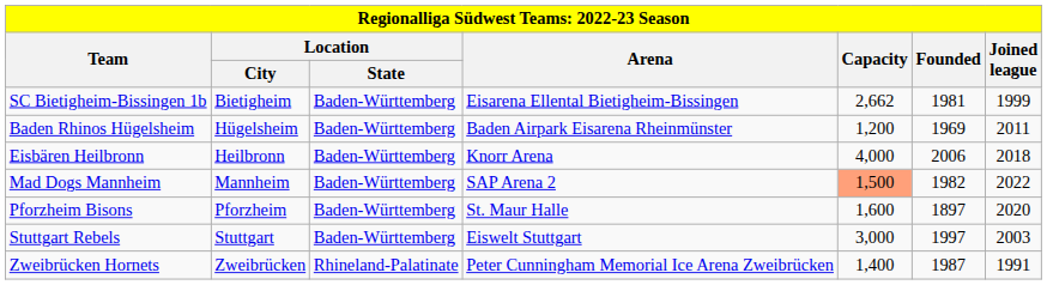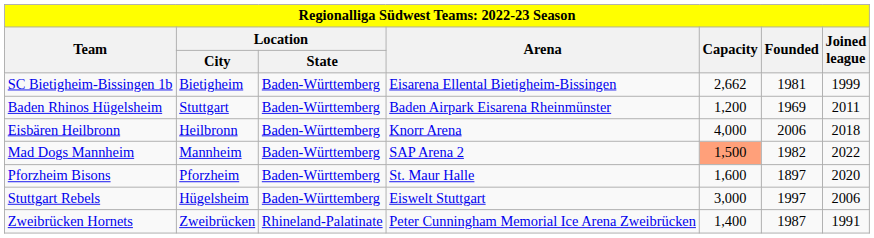 <table class="wikitable sortable">
 <tr>
 <th style="background:#ffff00;" colspan="7"><span>Regionalliga Südwest Teams: 2022-23 Season</span></th>
 </tr>
 <tr>
 <th rowspan=2>Team</th>
 <th colspan=2>Location</th>
 <th rowspan=2>Arena</th>
 <th rowspan=2>Capacity</th>
 <th rowspan=2>Founded</th>
 <th rowspan=2>Joined <br> league</th>
 </tr>
 <tr>
 <th>City</th>
 <th>State</th>
 </tr>
 <tr>
 <td><a href='#'>SC Bietigheim-Bissingen 1b</a></td>
 <td><a href='#'>Bietigheim</a></td>
 <td> <a href='#'>Baden-Württemberg</a></td>
 <td><a href='#'>Eisarena Ellental Bietigheim-Bissingen</a></td>
 <td align="center">2,662</td>
 <td align=center>1981</td>
 <td align=center>1999</td>
 </tr>
 <tr>
 <td><a href='#'>Baden Rhinos Hügelsheim</a></td>
-<td><a href='#'>Hügelsheim</a></td>
+<td><a href='#'>Stuttgart</a></td>
 <td> <a href='#'>Baden-Württemberg</a></td>
 <td><a href='#'>Baden Airpark Eisarena Rheinmünster</a></td>
 <td align="center">1,200</td>
 <td align=center>1969</td>
 <td align=center>2011</td>
 </tr>
 <tr>
 <td><a href='#'>Eisbären Heilbronn</a></td>
 <td><a href='#'>Heilbronn</a></td>
 <td> <a href='#'>Baden-Württemberg</a></td>
 <td><a href='#'>Knorr Arena</a></td>
 <td align="center">4,000</td>
 <td align=center>2006</td>
 <td align=center>2018</td>
 </tr>
 <tr>
 <td><a href='#'>Mad Dogs Mannheim</a></td>
 <td><a href='#'>Mannheim</a></td>
 <td> <a href='#'>Baden-Württemberg</a></td>
 <td><a href='#'>SAP Arena 2</a></td>
 <td align="center" style="background: lightsalmon;">1,500</td>
 <td align=center>1982</td>
 <td align=center>2022</td>
 </tr>
 <tr>
 <td><a href='#'>Pforzheim Bisons</a></td>
 <td><a href='#'>Pforzheim</a></td>
 <td> <a href='#'>Baden-Württemberg</a></td>
 <td><a href='#'>St. Maur Halle</a></td>
 <td align="center">1,600</td>
 <td align=center>1897</td>
 <td align=center>2020</td>
 </tr>
 <tr>
 <td><a href='#'>Stuttgart Rebels</a></td>
-<td><a href='#'>Stuttgart</a></td>
+<td><a href='#'>Hügelsheim</a></td>
 <td> <a href='#'>Baden-Württemberg</a></td>
 <td><a href='#'>Eiswelt Stuttgart</a></td>
 <td align="center">3,000</td>
 <td align=center>1997</td>
-<td align=center>2003</td>
+<td align=center>2006</td>
 </tr>
 <tr>
 <td><a href='#'>Zweibrücken Hornets</a></td>
 <td><a href='#'>Zweibrücken</a></td>
 <td> <a href='#'>Rhineland-Palatinate</a></td>
 <td><a href='#'>Peter Cunningham Memorial Ice Arena Zweibrücken</a></td>
 <td align="center">1,400</td>
 <td align=center>1987</td>
 <td align=center>1991</td>
 </tr>
 </table>
